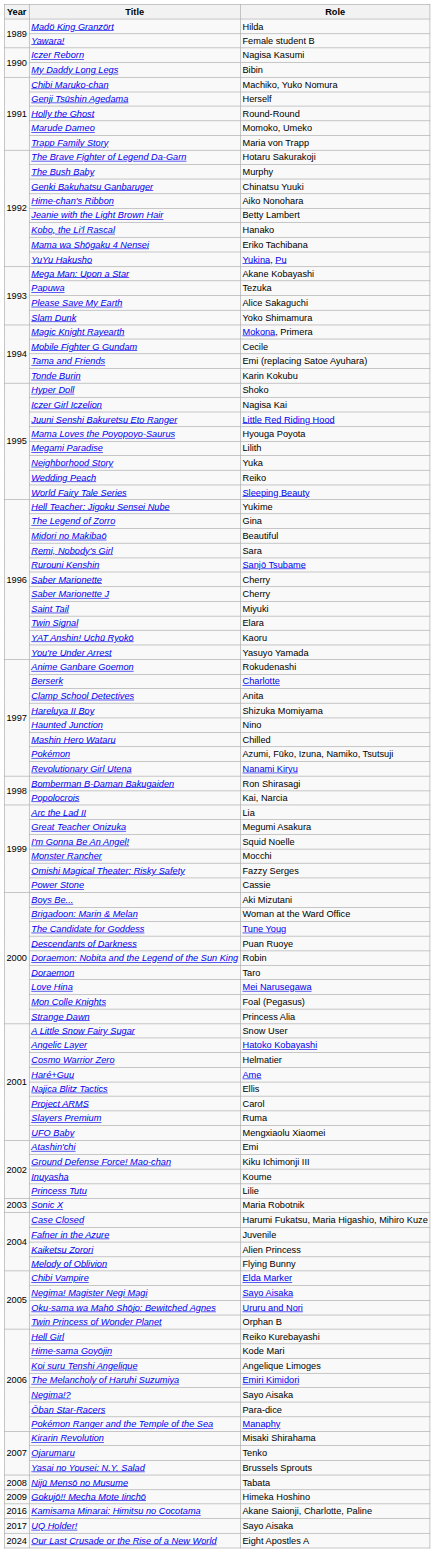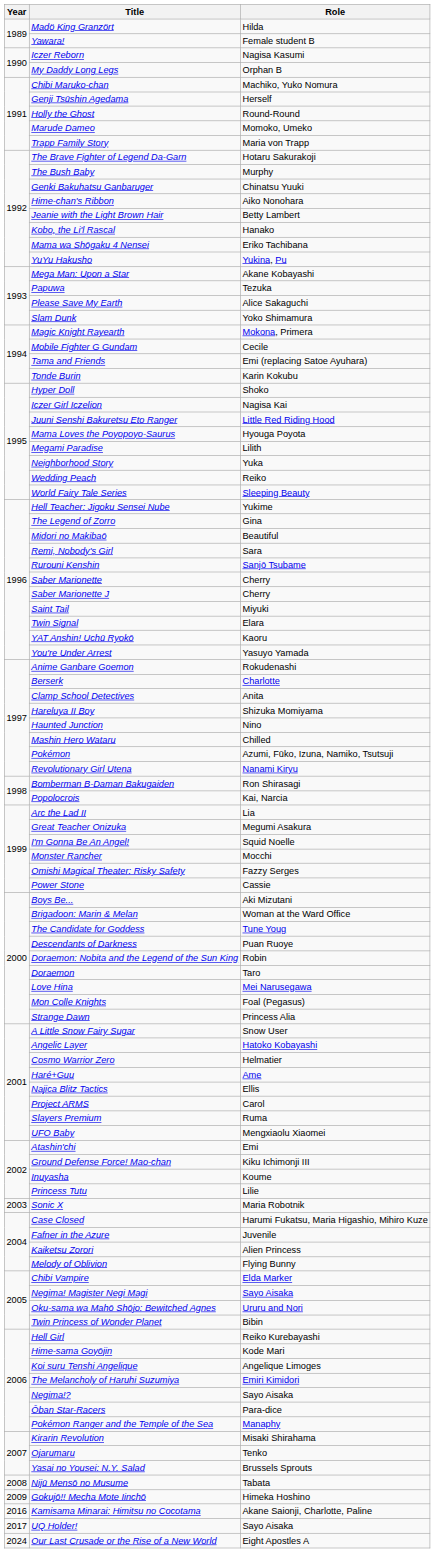 <table class="wikitable" style="font-size: 90%;">
 <tr>
 <th>Year</th>
 <th>Title</th>
 <th>Role</th>
 </tr>
 <tr>
 <td rowspan="2">1989</td>
 <td><em><a href='#'>Madö King Granzört</a></em></td>
 <td>Hilda</td>
 </tr>
 <tr>
 <td><em><a href='#'>Yawara!</a></em></td>
 <td>Female student B</td>
 </tr>
 <tr>
 <td rowspan="2">1990</td>
 <td><em><a href='#'>Iczer Reborn</a></em></td>
 <td>Nagisa Kasumi</td>
 </tr>
 <tr>
 <td><em><a href='#'>My Daddy Long Legs</a></em></td>
-<td>Bibin</td>
+<td>Orphan B</td>
 </tr>
 <tr>
 <td rowspan="5">1991</td>
 <td><em><a href='#'>Chibi Maruko-chan</a></em></td>
 <td>Machiko, Yuko Nomura</td>
 </tr>
 <tr>
 <td><em><a href='#'>Genji Tsūshin Agedama</a></em></td>
 <td>Herself</td>
 </tr>
 <tr>
 <td><em><a href='#'>Holly the Ghost</a></em></td>
 <td>Round-Round</td>
 </tr>
 <tr>
 <td><em><a href='#'>Marude Dameo</a></em></td>
 <td>Momoko, Umeko</td>
 </tr>
 <tr>
 <td><em><a href='#'>Trapp Family Story</a></em></td>
 <td>Maria von Trapp</td>
 </tr>
 <tr>
 <td rowspan="8">1992</td>
 <td><em><a href='#'>The Brave Fighter of Legend Da-Garn</a></em></td>
 <td>Hotaru Sakurakoji</td>
 </tr>
 <tr>
 <td><em><a href='#'>The Bush Baby</a></em></td>
 <td>Murphy</td>
 </tr>
 <tr>
 <td><em><a href='#'>Genki Bakuhatsu Ganbaruger</a></em></td>
 <td>Chinatsu Yuuki</td>
 </tr>
 <tr>
 <td><em><a href='#'>Hime-chan's Ribbon</a></em></td>
 <td>Aiko Nonohara</td>
 </tr>
 <tr>
 <td><em><a href='#'>Jeanie with the Light Brown Hair</a></em></td>
 <td>Betty Lambert</td>
 </tr>
 <tr>
 <td><em><a href='#'>Kobo, the Li'l Rascal</a></em></td>
 <td>Hanako</td>
 </tr>
 <tr>
 <td><em><a href='#'>Mama wa Shōgaku 4 Nensei</a></em></td>
 <td>Eriko Tachibana</td>
 </tr>
 <tr>
 <td><em><a href='#'>YuYu Hakusho</a></em></td>
 <td><a href='#'>Yukina</a>, <a href='#'>Pu</a></td>
 </tr>
 <tr>
 <td rowspan="4">1993</td>
 <td><em><a href='#'>Mega Man: Upon a Star</a></em></td>
 <td>Akane Kobayashi</td>
 </tr>
 <tr>
 <td><em><a href='#'>Papuwa</a></em></td>
 <td>Tezuka</td>
 </tr>
 <tr>
 <td><em><a href='#'>Please Save My Earth</a></em></td>
 <td>Alice Sakaguchi</td>
 </tr>
 <tr>
 <td><em><a href='#'>Slam Dunk</a></em></td>
 <td>Yoko Shimamura</td>
 </tr>
 <tr>
 <td rowspan="4">1994</td>
 <td><em><a href='#'>Magic Knight Rayearth</a></em></td>
 <td><a href='#'>Mokona</a>, Primera</td>
 </tr>
 <tr>
 <td><em><a href='#'>Mobile Fighter G Gundam</a></em></td>
 <td>Cecile</td>
 </tr>
 <tr>
 <td><em><a href='#'>Tama and Friends</a></em></td>
 <td>Emi (replacing Satoe Ayuhara)</td>
 </tr>
 <tr>
 <td><em><a href='#'>Tonde Burin</a></em></td>
 <td>Karin Kokubu</td>
 </tr>
 <tr>
 <td rowspan="8">1995</td>
 <td><em><a href='#'>Hyper Doll</a></em></td>
 <td>Shoko</td>
 </tr>
 <tr>
 <td><em><a href='#'>Iczer Girl Iczelion</a></em></td>
 <td>Nagisa Kai</td>
 </tr>
 <tr>
 <td><em><a href='#'>Juuni Senshi Bakuretsu Eto Ranger</a></em></td>
 <td><a href='#'>Little Red Riding Hood</a></td>
 </tr>
 <tr>
 <td><em><a href='#'>Mama Loves the Poyopoyo-Saurus</a></em></td>
 <td>Hyouga Poyota</td>
 </tr>
 <tr>
 <td><em><a href='#'>Megami Paradise</a></em></td>
 <td>Lilith</td>
 </tr>
 <tr>
 <td><em><a href='#'>Neighborhood Story</a></em></td>
 <td>Yuka</td>
 </tr>
 <tr>
 <td><em><a href='#'>Wedding Peach</a></em></td>
 <td>Reiko</td>
 </tr>
 <tr>
 <td><em><a href='#'>World Fairy Tale Series</a></em></td>
 <td><a href='#'>Sleeping Beauty</a></td>
 </tr>
 <tr>
 <td rowspan="11">1996</td>
 <td><em><a href='#'>Hell Teacher: Jigoku Sensei Nube</a></em></td>
 <td>Yukime</td>
 </tr>
 <tr>
 <td><em><a href='#'>The Legend of Zorro</a></em></td>
 <td>Gina</td>
 </tr>
 <tr>
 <td><em><a href='#'>Midori no Makibaō</a></em></td>
 <td>Beautiful</td>
 </tr>
 <tr>
 <td><em><a href='#'>Remi, Nobody's Girl</a></em></td>
 <td>Sara</td>
 </tr>
 <tr>
 <td><em><a href='#'>Rurouni Kenshin</a></em></td>
 <td><a href='#'>Sanjō Tsubame</a></td>
 </tr>
 <tr>
 <td><em><a href='#'>Saber Marionette</a></em></td>
 <td>Cherry</td>
 </tr>
 <tr>
 <td><em><a href='#'>Saber Marionette J</a></em></td>
 <td>Cherry</td>
 </tr>
 <tr>
 <td><em><a href='#'>Saint Tail</a></em></td>
 <td>Miyuki</td>
 </tr>
 <tr>
 <td><em><a href='#'>Twin Signal</a></em></td>
 <td>Elara</td>
 </tr>
 <tr>
 <td><em><a href='#'>YAT Anshin! Uchū Ryokō</a></em></td>
 <td>Kaoru</td>
 </tr>
 <tr>
 <td><em><a href='#'>You're Under Arrest</a></em></td>
 <td>Yasuyo Yamada</td>
 </tr>
 <tr>
 <td rowspan="8">1997</td>
 <td><em><a href='#'>Anime Ganbare Goemon</a></em></td>
 <td>Rokudenashi</td>
 </tr>
 <tr>
 <td><em><a href='#'>Berserk</a></em></td>
 <td><a href='#'>Charlotte</a></td>
 </tr>
 <tr>
 <td><em><a href='#'>Clamp School Detectives</a></em></td>
 <td>Anita</td>
 </tr>
 <tr>
 <td><em><a href='#'>Hareluya II Boy</a></em></td>
 <td>Shizuka Momiyama</td>
 </tr>
 <tr>
 <td><em><a href='#'>Haunted Junction</a></em></td>
 <td>Nino</td>
 </tr>
 <tr>
 <td><em><a href='#'>Mashin Hero Wataru</a></em></td>
 <td>Chilled</td>
 </tr>
 <tr>
 <td><em><a href='#'>Pokémon</a></em></td>
 <td>Azumi, Fūko, Izuna, Namiko, Tsutsuji</td>
 </tr>
 <tr>
 <td><em><a href='#'>Revolutionary Girl Utena</a></em></td>
 <td><a href='#'>Nanami Kiryu</a></td>
 </tr>
 <tr>
 <td rowspan="2">1998</td>
 <td><em><a href='#'>Bomberman B-Daman Bakugaiden</a></em></td>
 <td>Ron Shirasagi</td>
 </tr>
 <tr>
 <td><em><a href='#'>Popolocrois</a></em></td>
 <td>Kai, Narcia</td>
 </tr>
 <tr>
 <td rowspan="6">1999</td>
 <td><em><a href='#'>Arc the Lad II</a></em></td>
 <td>Lia</td>
 </tr>
 <tr>
 <td><em><a href='#'>Great Teacher Onizuka</a></em></td>
 <td>Megumi Asakura</td>
 </tr>
 <tr>
 <td><em><a href='#'>I'm Gonna Be An Angel!</a></em></td>
 <td>Squid Noelle</td>
 </tr>
 <tr>
 <td><em><a href='#'>Monster Rancher</a></em></td>
 <td>Mocchi</td>
 </tr>
 <tr>
 <td><em><a href='#'>Omishi Magical Theater: Risky Safety</a></em></td>
 <td>Fazzy Serges</td>
 </tr>
 <tr>
 <td><em><a href='#'>Power Stone</a></em></td>
 <td>Cassie</td>
 </tr>
 <tr>
 <td rowspan="9">2000</td>
 <td><em><a href='#'>Boys Be...</a></em></td>
 <td>Aki Mizutani</td>
 </tr>
 <tr>
 <td><em><a href='#'>Brigadoon: Marin & Melan</a></em></td>
 <td>Woman at the Ward Office</td>
 </tr>
 <tr>
 <td><em><a href='#'>The Candidate for Goddess</a></em></td>
 <td><a href='#'>Tune Youg</a></td>
 </tr>
 <tr>
 <td><em><a href='#'>Descendants of Darkness</a></em></td>
 <td>Puan Ruoye</td>
 </tr>
 <tr>
 <td><em><a href='#'>Doraemon: Nobita and the Legend of the Sun King</a></em></td>
 <td>Robin</td>
 </tr>
 <tr>
 <td><em><a href='#'>Doraemon</a></em></td>
 <td>Taro</td>
 </tr>
 <tr>
 <td><em><a href='#'>Love Hina</a></em></td>
 <td><a href='#'>Mei Narusegawa</a></td>
 </tr>
 <tr>
 <td><em><a href='#'>Mon Colle Knights</a></em></td>
 <td>Foal (Pegasus)</td>
 </tr>
 <tr>
 <td><em><a href='#'>Strange Dawn</a></em></td>
 <td>Princess Alia</td>
 </tr>
 <tr>
 <td rowspan="8">2001</td>
 <td><em><a href='#'>A Little Snow Fairy Sugar</a></em></td>
 <td>Snow User</td>
 </tr>
 <tr>
 <td><em><a href='#'>Angelic Layer</a></em></td>
 <td><a href='#'>Hatoko Kobayashi</a></td>
 </tr>
 <tr>
 <td><em><a href='#'>Cosmo Warrior Zero</a></em></td>
 <td>Helmatier</td>
 </tr>
 <tr>
 <td><em><a href='#'>Haré+Guu</a></em></td>
 <td><a href='#'>Ame</a></td>
 </tr>
 <tr>
 <td><em><a href='#'>Najica Blitz Tactics</a></em></td>
 <td>Ellis</td>
 </tr>
 <tr>
 <td><em><a href='#'>Project ARMS</a></em></td>
 <td>Carol</td>
 </tr>
 <tr>
 <td><em><a href='#'>Slayers Premium</a></em></td>
 <td>Ruma</td>
 </tr>
 <tr>
 <td><em><a href='#'>UFO Baby</a></em></td>
 <td>Mengxiaolu Xiaomei</td>
 </tr>
 <tr>
 <td rowspan="4">2002</td>
 <td><em><a href='#'>Atashin'chi</a></em></td>
 <td>Emi</td>
 </tr>
 <tr>
 <td><em><a href='#'>Ground Defense Force! Mao-chan</a></em></td>
 <td>Kiku Ichimonji III</td>
 </tr>
 <tr>
 <td><em><a href='#'>Inuyasha</a></em></td>
 <td>Koume</td>
 </tr>
 <tr>
 <td><em><a href='#'>Princess Tutu</a></em></td>
 <td>Lilie</td>
 </tr>
 <tr>
 <td>2003</td>
 <td><em><a href='#'>Sonic X</a></em></td>
 <td>Maria Robotnik</td>
 </tr>
 <tr>
 <td rowspan="4">2004</td>
 <td><em><a href='#'>Case Closed</a></em></td>
 <td>Harumi Fukatsu, Maria Higashio, Mihiro Kuze</td>
 </tr>
 <tr>
 <td><em><a href='#'>Fafner in the Azure</a></em></td>
 <td>Juvenile</td>
 </tr>
 <tr>
 <td><em><a href='#'>Kaiketsu Zorori</a></em></td>
 <td>Alien Princess</td>
 </tr>
 <tr>
 <td><em><a href='#'>Melody of Oblivion</a></em></td>
 <td>Flying Bunny</td>
 </tr>
 <tr>
 <td rowspan="4">2005</td>
 <td><em><a href='#'>Chibi Vampire</a></em></td>
 <td><a href='#'>Elda Marker</a></td>
 </tr>
 <tr>
 <td><em><a href='#'>Negima! Magister Negi Magi</a></em></td>
 <td><a href='#'>Sayo Aisaka</a></td>
 </tr>
 <tr>
 <td><em><a href='#'>Oku-sama wa Mahō Shōjo: Bewitched Agnes</a></em></td>
 <td><a href='#'>Ururu and Nori</a></td>
 </tr>
 <tr>
 <td><em><a href='#'>Twin Princess of Wonder Planet</a></em></td>
-<td>Orphan B</td>
+<td>Bibin</td>
 </tr>
 <tr>
 <td rowspan="7">2006</td>
 <td><em><a href='#'>Hell Girl</a></em></td>
 <td>Reiko Kurebayashi</td>
 </tr>
 <tr>
 <td><em><a href='#'>Hime-sama Goyōjin</a></em></td>
 <td>Kode Mari</td>
 </tr>
 <tr>
 <td><em><a href='#'>Koi suru Tenshi Angelique</a></em></td>
 <td>Angelique Limoges</td>
 </tr>
 <tr>
 <td><em><a href='#'>The Melancholy of Haruhi Suzumiya</a></em></td>
 <td><a href='#'>Emiri Kimidori</a></td>
 </tr>
 <tr>
 <td><em><a href='#'>Negima!?</a></em></td>
 <td>Sayo Aisaka</td>
 </tr>
 <tr>
 <td><em><a href='#'>Ōban Star-Racers</a></em></td>
 <td>Para-dice</td>
 </tr>
 <tr>
 <td><em><a href='#'>Pokémon Ranger and the Temple of the Sea</a></em></td>
 <td><a href='#'>Manaphy</a></td>
 </tr>
 <tr>
 <td rowspan="3">2007</td>
 <td><em><a href='#'>Kirarin Revolution</a></em></td>
 <td>Misaki Shirahama</td>
 </tr>
 <tr>
 <td><em><a href='#'>Ojarumaru</a></em></td>
 <td>Tenko</td>
 </tr>
 <tr>
 <td><em><a href='#'>Yasai no Yousei: N.Y. Salad</a></em></td>
 <td>Brussels Sprouts</td>
 </tr>
 <tr>
 <td>2008</td>
 <td><em><a href='#'>Nijū Mensō no Musume</a></em></td>
 <td>Tabata</td>
 </tr>
 <tr>
 <td>2009</td>
 <td><em><a href='#'>Gokujō!! Mecha Mote Iinchō</a></em></td>
 <td>Himeka Hoshino</td>
 </tr>
 <tr>
 <td>2016</td>
 <td><em><a href='#'>Kamisama Minarai: Himitsu no Cocotama</a></em></td>
 <td>Akane Saionji, Charlotte, Paline</td>
 </tr>
 <tr>
 <td>2017</td>
 <td><em><a href='#'>UQ Holder!</a></em></td>
 <td>Sayo Aisaka</td>
 </tr>
 <tr>
 <td>2024</td>
 <td><em><a href='#'>Our Last Crusade or the Rise of a New World</a></em></td>
 <td>Eight Apostles A</td>
 </tr>
 </table>
